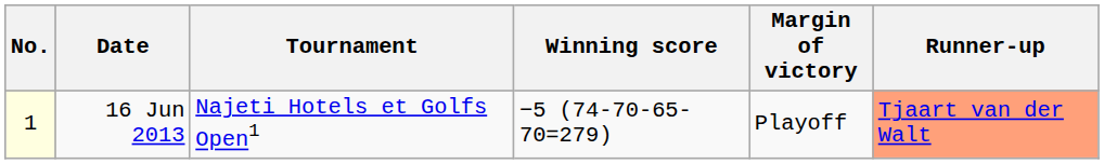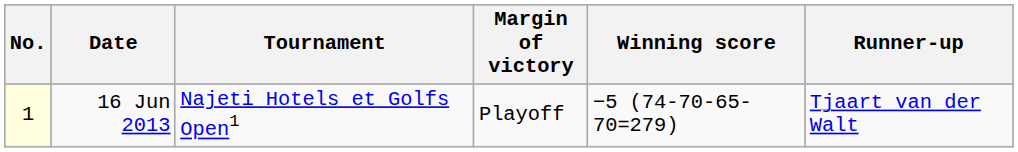 <table class="wikitable" style="font-size:95%;">
 <tr>
 <th>No.</th>
 <th>Date</th>
 <th>Tournament</th>
+<th>Margin of<br>victory</th>
 <th>Winning score</th>
-<th>Margin of<br>victory</th>
 <th>Runner-up</th>
 </tr>
 <tr>
 <td align=center style="background: lightyellow;">1</td>
 <td align=right>16 Jun <a href='#'>2013</a></td>
 <td><a href='#'>Najeti Hotels et Golfs Open</a><sup>1</sup></td>
+<td>Playoff</td>
 <td>−5 (74-70-65-70=279)</td>
-<td>Playoff</td>
-<td style="background: lightsalmon;"> <a href='#'>Tjaart van der Walt</a></td>
+<td> <a href='#'>Tjaart van der Walt</a></td>
 </tr>
 </table>
